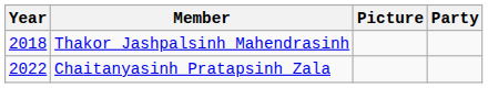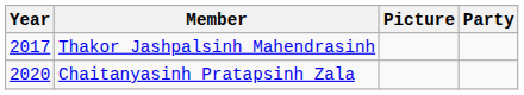 <table class="wikitable sortable">
 <tr>
 <th>Year</th>
 <th>Member</th>
 <th>Picture</th>
 <th colspan="2">Party</th>
 </tr>
 <tr>
-<td><a href='#'>2018</a></td>
+<td><a href='#'>2017</a></td>
 <td><a href='#'>Thakor Jashpalsinh Mahendrasinh</a></td>
 <td></td>
 <td></td>
 </tr>
 <tr>
-<td><a href='#'>2022</a></td>
+<td><a href='#'>2020</a></td>
 <td><a href='#'>Chaitanyasinh Pratapsinh Zala</a></td>
 <td></td>
 <td></td>
 </tr>
 </table>
